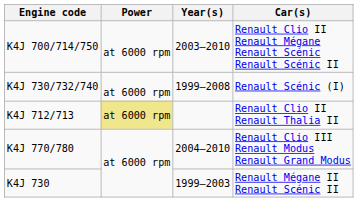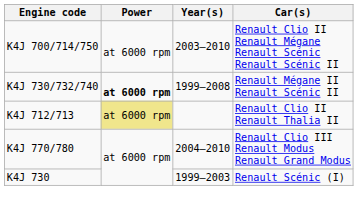 <table class="wikitable">
 <tr>
 <th>Engine code</th>
 <th>Power</th>
 <th>Year(s)</th>
 <th>Car(s)</th>
 </tr>
 <tr>
 <td>K4J 700/714/750</td>
 <td><br>at 6000 rpm</td>
 <td>2003–2010</td>
 <td><a href='#'>Renault Clio</a> II <br> <a href='#'>Renault Mégane</a> <br> <a href='#'>Renault Scénic</a> <br> <a href='#'>Renault Scénic</a> II</td>
 </tr>
 <tr>
 <td>K4J 730/732/740</td>
-<td><br>at 6000 rpm</td>
+<td><strong><br>at 6000 rpm</strong></td>
 <td>1999–2008</td>
-<td><a href='#'>Renault Scénic</a> (I)</td>
+<td><a href='#'>Renault Mégane</a> II <br> <a href='#'>Renault Scénic</a> II</td>
 </tr>
 <tr>
 <td>K4J 712/713</td>
 <td style="background: khaki;"> at 6000 rpm</td>
 <td></td>
 <td><a href='#'>Renault Clio</a> II <br> <a href='#'>Renault Thalia</a> II</td>
 </tr>
 <tr>
 <td>K4J 770/780</td>
 <td rowspan=2> at 6000 rpm</td>
 <td>2004–2010</td>
 <td><a href='#'>Renault Clio</a> III <br> <a href='#'>Renault Modus</a> <br> <a href='#'>Renault Grand Modus</a></td>
 </tr>
 <tr>
 <td>K4J 730</td>
 <td>1999–2003</td>
-<td><a href='#'>Renault Mégane</a> II <br> <a href='#'>Renault Scénic</a> II</td>
+<td><a href='#'>Renault Scénic</a> (I)</td>
 </tr>
 </table>
